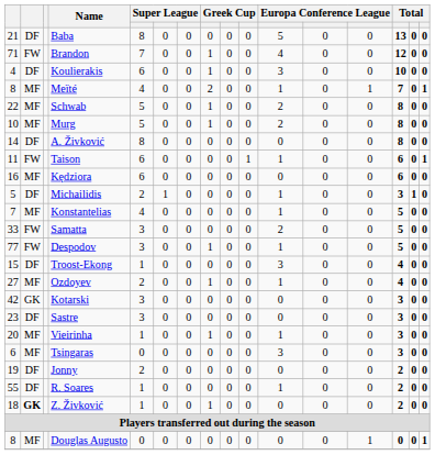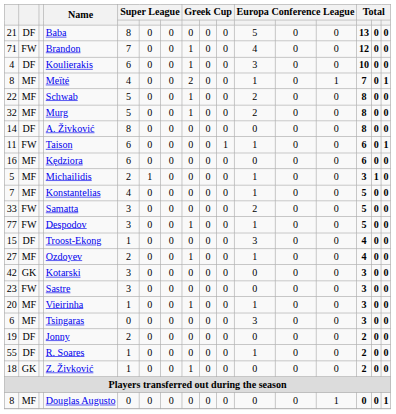 <table class="wikitable sortable" style="text-align:center">
 <tr>
 <th rowspan=2></th>
 <th rowspan=2></th>
 <th rowspan=2></th>
 <th rowspan=2>Name</th>
 <th colspan=3>Super League</th>
 <th colspan=3>Greek Cup</th>
 <th colspan=3>Europa Conference League</th>
 <th colspan=3>Total</th>
 </tr>
 <tr>
 <th></th>
 <th></th>
 <th></th>
 <th></th>
 <th></th>
 <th></th>
 <th></th>
 <th></th>
 <th></th>
 <th></th>
 <th></th>
 <th></th>
 </tr>
 <tr>
 <td>21</td>
 <td>DF</td>
 <td></td>
 <td align="left"><a href='#'>Baba</a></td>
 <td>8</td>
 <td>0</td>
 <td>0</td>
 <td>0</td>
 <td>0</td>
 <td>0</td>
 <td>5</td>
 <td>0</td>
 <td>0</td>
 <td><strong>13</strong></td>
 <td><strong>0</strong></td>
 <td><strong>0</strong></td>
 </tr>
 <tr>
 <td>71</td>
 <td>FW</td>
 <td></td>
 <td align="left"><a href='#'>Brandon</a></td>
 <td>7</td>
 <td>0</td>
 <td>0</td>
 <td>1</td>
 <td>0</td>
 <td>0</td>
 <td>4</td>
 <td>0</td>
 <td>0</td>
 <td><strong>12</strong></td>
 <td><strong>0</strong></td>
 <td><strong>0</strong></td>
 </tr>
 <tr>
 <td>4</td>
 <td>DF</td>
 <td></td>
 <td align="left"><a href='#'>Koulierakis</a></td>
 <td>6</td>
 <td>0</td>
 <td>0</td>
 <td>1</td>
 <td>0</td>
 <td>0</td>
 <td>3</td>
 <td>0</td>
 <td>0</td>
 <td><strong>10</strong></td>
 <td><strong>0</strong></td>
 <td><strong>0</strong></td>
 </tr>
 <tr>
 <td>8</td>
 <td>MF</td>
 <td></td>
 <td align="left"><a href='#'>Meïté</a></td>
 <td>4</td>
 <td>0</td>
 <td>0</td>
 <td>2</td>
 <td>0</td>
 <td>0</td>
 <td>1</td>
 <td>0</td>
 <td>1</td>
 <td><strong>7</strong></td>
 <td><strong>0</strong></td>
 <td><strong>1</strong></td>
 </tr>
 <tr>
 <td>22</td>
 <td>MF</td>
 <td></td>
 <td align="left"><a href='#'>Schwab</a></td>
 <td>5</td>
 <td>0</td>
 <td>0</td>
 <td>1</td>
 <td>0</td>
 <td>0</td>
 <td>2</td>
 <td>0</td>
 <td>0</td>
 <td><strong>8</strong></td>
 <td><strong>0</strong></td>
 <td><strong>0</strong></td>
 </tr>
 <tr>
-<td>10</td>
+<td>32</td>
 <td>MF</td>
 <td></td>
 <td align="left"><a href='#'>Murg</a></td>
 <td>5</td>
 <td>0</td>
 <td>0</td>
 <td>1</td>
 <td>0</td>
 <td>0</td>
 <td>2</td>
 <td>0</td>
 <td>0</td>
 <td><strong>8</strong></td>
 <td><strong>0</strong></td>
 <td><strong>0</strong></td>
 </tr>
 <tr>
 <td>14</td>
 <td>DF</td>
 <td></td>
 <td align="left"><a href='#'>A. Živković</a></td>
 <td>8</td>
 <td>0</td>
 <td>0</td>
 <td>0</td>
 <td>0</td>
 <td>0</td>
 <td>0</td>
 <td>0</td>
 <td>0</td>
 <td><strong>8</strong></td>
 <td><strong>0</strong></td>
 <td><strong>0</strong></td>
 </tr>
 <tr>
 <td>11</td>
 <td>FW</td>
 <td></td>
 <td align="left"><a href='#'>Taison</a></td>
 <td>6</td>
 <td>0</td>
 <td>0</td>
 <td>0</td>
 <td>0</td>
 <td>1</td>
 <td>1</td>
 <td>0</td>
 <td>0</td>
 <td><strong>6</strong></td>
 <td><strong>0</strong></td>
 <td><strong>1</strong></td>
 </tr>
 <tr>
 <td>16</td>
 <td>MF</td>
 <td></td>
 <td align="left"><a href='#'>Kędziora</a></td>
 <td>6</td>
 <td>0</td>
 <td>0</td>
 <td>0</td>
 <td>0</td>
 <td>0</td>
 <td>0</td>
 <td>0</td>
 <td>0</td>
 <td><strong>6</strong></td>
 <td><strong>0</strong></td>
 <td><strong>0</strong></td>
 </tr>
 <tr>
 <td>5</td>
-<td>DF</td>
+<td>MF</td>
 <td></td>
 <td align="left"><a href='#'>Michailidis</a></td>
 <td>2</td>
 <td>1</td>
 <td>0</td>
 <td>0</td>
 <td>0</td>
 <td>0</td>
 <td>1</td>
 <td>0</td>
 <td>0</td>
 <td><strong>3</strong></td>
 <td><strong>1</strong></td>
 <td><strong>0</strong></td>
 </tr>
 <tr>
 <td>7</td>
 <td>MF</td>
 <td></td>
 <td align="left"><a href='#'>Konstantelias</a></td>
 <td>4</td>
 <td>0</td>
 <td>0</td>
 <td>0</td>
 <td>0</td>
 <td>0</td>
 <td>1</td>
 <td>0</td>
 <td>0</td>
 <td><strong>5</strong></td>
 <td><strong>0</strong></td>
 <td><strong>0</strong></td>
 </tr>
 <tr>
 <td>33</td>
 <td>FW</td>
 <td></td>
 <td align="left"><a href='#'>Samatta</a></td>
 <td>3</td>
 <td>0</td>
 <td>0</td>
 <td>0</td>
 <td>0</td>
 <td>0</td>
 <td>2</td>
 <td>0</td>
 <td>0</td>
 <td><strong>5</strong></td>
 <td><strong>0</strong></td>
 <td><strong>0</strong></td>
 </tr>
 <tr>
 <td>77</td>
 <td>FW</td>
 <td></td>
 <td align="left"><a href='#'>Despodov</a></td>
 <td>3</td>
 <td>0</td>
 <td>0</td>
 <td>1</td>
 <td>0</td>
 <td>0</td>
 <td>1</td>
 <td>0</td>
 <td>0</td>
 <td><strong>5</strong></td>
 <td><strong>0</strong></td>
 <td><strong>0</strong></td>
 </tr>
 <tr>
 <td>15</td>
 <td>DF</td>
 <td></td>
 <td align="left"><a href='#'>Troost-Ekong</a></td>
 <td>1</td>
 <td>0</td>
 <td>0</td>
 <td>0</td>
 <td>0</td>
 <td>0</td>
 <td>3</td>
 <td>0</td>
 <td>0</td>
 <td><strong>4</strong></td>
 <td><strong>0</strong></td>
 <td><strong>0</strong></td>
 </tr>
 <tr>
 <td>27</td>
 <td>MF</td>
 <td></td>
 <td align="left"><a href='#'>Ozdoyev</a></td>
 <td>2</td>
 <td>0</td>
 <td>0</td>
 <td>1</td>
 <td>0</td>
 <td>0</td>
 <td>1</td>
 <td>0</td>
 <td>0</td>
 <td><strong>4</strong></td>
 <td><strong>0</strong></td>
 <td><strong>0</strong></td>
 </tr>
 <tr>
 <td>42</td>
 <td>GK</td>
 <td></td>
 <td align="left"><a href='#'>Kotarski</a></td>
 <td>3</td>
 <td>0</td>
 <td>0</td>
 <td>0</td>
 <td>0</td>
 <td>0</td>
 <td>0</td>
 <td>0</td>
 <td>0</td>
 <td><strong>3</strong></td>
 <td><strong>0</strong></td>
 <td><strong>0</strong></td>
 </tr>
 <tr>
 <td>23</td>
-<td>DF</td>
+<td>FW</td>
 <td></td>
 <td align="left"><a href='#'>Sastre</a></td>
 <td>3</td>
 <td>0</td>
 <td>0</td>
 <td>0</td>
 <td>0</td>
 <td>0</td>
 <td>0</td>
 <td>0</td>
 <td>0</td>
 <td><strong>3</strong></td>
 <td><strong>0</strong></td>
 <td><strong>0</strong></td>
 </tr>
 <tr>
 <td>20</td>
 <td>MF</td>
 <td></td>
 <td align="left"><a href='#'>Vieirinha</a></td>
 <td>1</td>
 <td>0</td>
 <td>0</td>
 <td>1</td>
 <td>0</td>
 <td>0</td>
 <td>1</td>
 <td>0</td>
 <td>0</td>
 <td><strong>3</strong></td>
 <td><strong>0</strong></td>
 <td><strong>0</strong></td>
 </tr>
 <tr>
 <td>6</td>
 <td>MF</td>
 <td></td>
 <td align="left"><a href='#'>Tsingaras</a></td>
 <td>0</td>
 <td>0</td>
 <td>0</td>
 <td>0</td>
 <td>0</td>
 <td>0</td>
 <td>3</td>
 <td>0</td>
 <td>0</td>
 <td><strong>3</strong></td>
 <td><strong>0</strong></td>
 <td><strong>0</strong></td>
 </tr>
 <tr>
 <td>19</td>
 <td>DF</td>
 <td></td>
 <td align="left"><a href='#'>Jonny</a></td>
 <td>2</td>
 <td>0</td>
 <td>0</td>
 <td>0</td>
 <td>0</td>
 <td>0</td>
 <td>0</td>
 <td>0</td>
 <td>0</td>
 <td><strong>2</strong></td>
 <td><strong>0</strong></td>
 <td><strong>0</strong></td>
 </tr>
 <tr>
 <td>55</td>
 <td>DF</td>
 <td></td>
 <td align="left"><a href='#'>R. Soares</a></td>
 <td>1</td>
 <td>0</td>
 <td>0</td>
 <td>0</td>
 <td>0</td>
 <td>0</td>
 <td>1</td>
 <td>0</td>
 <td>0</td>
 <td><strong>2</strong></td>
 <td><strong>0</strong></td>
 <td><strong>0</strong></td>
 </tr>
 <tr>
 <td>18</td>
-<td><strong>GK</strong></td>
+<td>GK</td>
 <td></td>
 <td align="left"><a href='#'>Z. Živković</a></td>
 <td>1</td>
 <td>0</td>
 <td>0</td>
 <td>1</td>
 <td>0</td>
 <td>0</td>
 <td>0</td>
 <td>0</td>
 <td>0</td>
 <td><strong>2</strong></td>
 <td><strong>0</strong></td>
 <td><strong>0</strong></td>
 </tr>
 <tr>
 <th colspan="19" style="background:#DCDCDC; text-align:center">Players transferred out during the season</th>
 </tr>
 <tr>
 <td>8</td>
 <td>MF</td>
 <td></td>
 <td align="left"><a href='#'>Douglas Augusto</a></td>
 <td>0</td>
 <td>0</td>
 <td>0</td>
 <td>0</td>
 <td>0</td>
 <td>0</td>
 <td>0</td>
 <td>0</td>
 <td>1</td>
 <td><strong>0</strong></td>
 <td><strong>0</strong></td>
 <td><strong>1</strong></td>
 </tr>
 <tr>
 </tr>
 </table>
